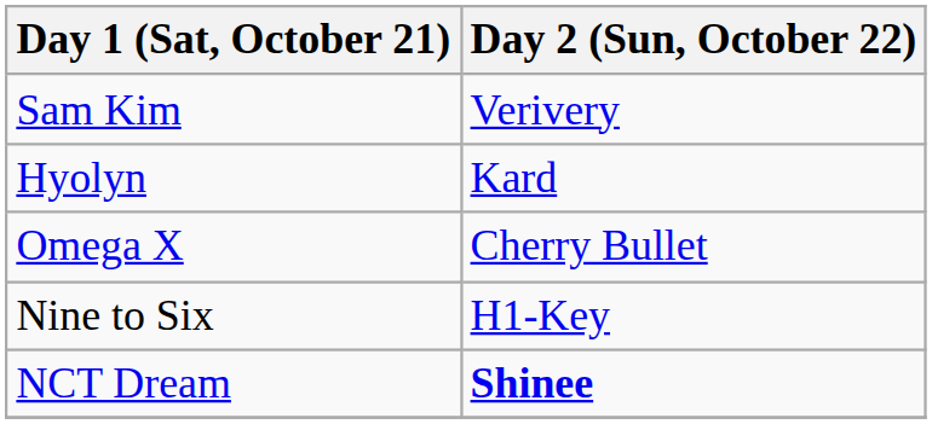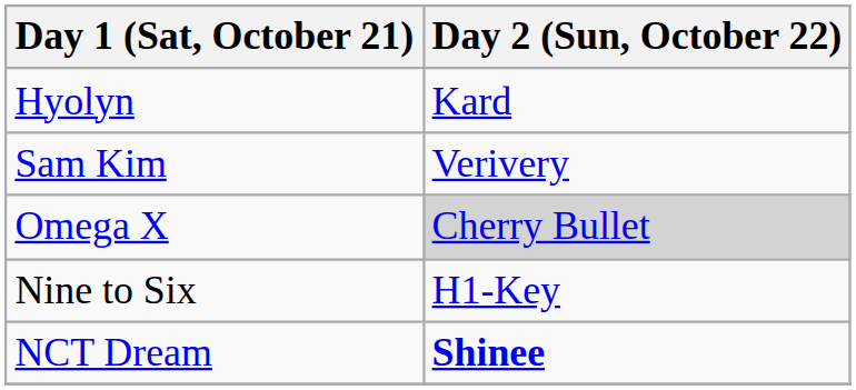 <table class="wikitable">
 <tr>
 <th>Day 1 (Sat, October 21)</th>
 <th>Day 2 (Sun, October 22)</th>
 </tr>
 <tr>
+<td><a href='#'>Hyolyn</a></td>
+<td><a href='#'>Kard</a></td>
+</tr>
+<tr>
 <td><a href='#'>Sam Kim</a></td>
 <td><a href='#'>Verivery</a></td>
 </tr>
 <tr>
-<td><a href='#'>Hyolyn</a></td>
-<td><a href='#'>Kard</a></td>
-</tr>
-<tr>
 <td><a href='#'>Omega X</a></td>
-<td><a href='#'>Cherry Bullet</a></td>
+<td style="background: lightgrey;"><a href='#'>Cherry Bullet</a></td>
 </tr>
 <tr>
 <td>Nine to Six</td>
 <td><a href='#'>H1-Key</a></td>
 </tr>
 <tr>
 <td><a href='#'>NCT Dream</a></td>
 <td><strong><a href='#'>Shinee</a></strong></td>
 </tr>
 <tr>
 </tr>
 </table>
